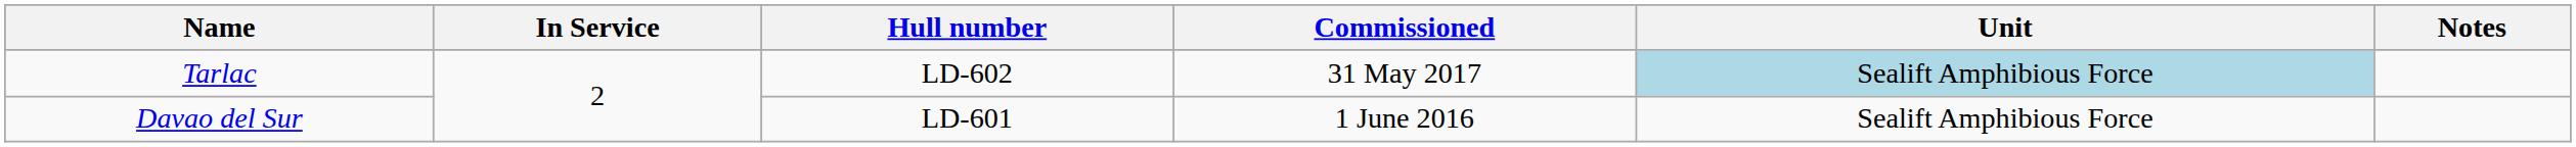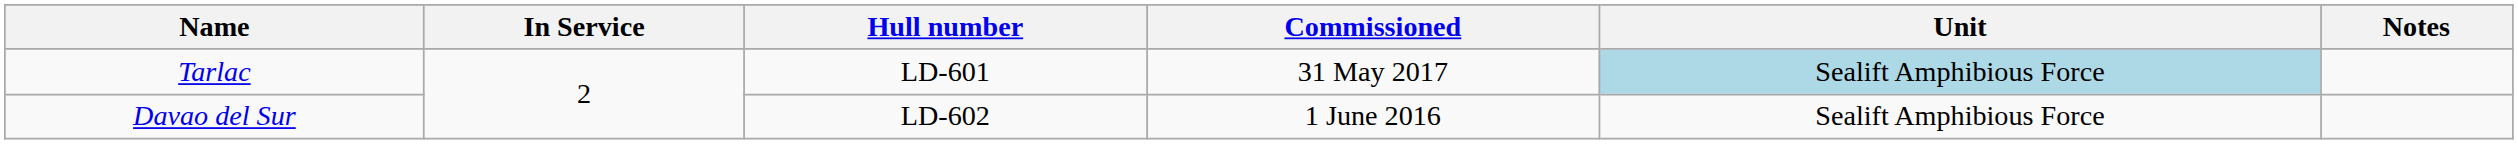 <table class="wikitable"  style="width:90%; text-align:center;">
 <tr style="background:lavender;">
 <th>Name</th>
 <th><strong>In Service</strong></th>
 <th><a href='#'>Hull number</a></th>
 <th><a href='#'>Commissioned</a></th>
 <th>Unit</th>
 <th>Notes</th>
 </tr>
 <tr>
 <td valign="top"><a href='#'><em>Tarlac</em></a></td>
 <td rowspan="2">2</td>
-<td>LD-602</td>
+<td>LD-601</td>
 <td>31 May 2017</td>
 <td style="background: lightblue;">Sealift Amphibious Force</td>
 <td></td>
 </tr>
 <tr>
 <td valign="top"><a href='#'><em>Davao del Sur</em></a></td>
-<td>LD-601</td>
+<td>LD-602</td>
 <td>1 June 2016</td>
 <td>Sealift Amphibious Force</td>
 <td></td>
 </tr>
 </table>
